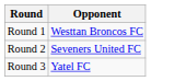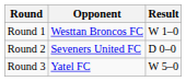 <table class="wikitable">
 <tr>
 <th>Round</th>
 <th>Opponent</th>
+<th>Result</th>
 </tr>
 <tr>
 <td>Round 1</td>
 <td><a href='#'>Westtan Broncos FC</a></td>
+<td>W 1–0</td>
 </tr>
 <tr>
 <td>Round 2</td>
 <td><a href='#'>Seveners United FC</a></td>
+<td>D 0–0</td>
 </tr>
 <tr>
 <td>Round 3</td>
 <td><a href='#'>Yatel FC</a></td>
+<td>W 5–0</td>
 </tr>
 </table>
